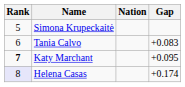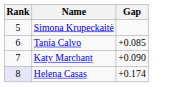 <table class="wikitable sortable" style="text-align:center">
 <tr>
 <th>Rank</th>
 <th>Name</th>
-<th>Nation</th>
 <th>Gap</th>
 </tr>
 <tr>
 <td>5</td>
 <td align=left><a href='#'>Simona Krupeckaitė</a></td>
-<td align=left></td>
 <td></td>
 </tr>
 <tr>
 <td>6</td>
 <td align=left><a href='#'>Tania Calvo</a></td>
-<td align=left></td>
-<td>+0.083</td>
+<td>+0.085</td>
 </tr>
 <tr>
-<td><strong>7</strong></td>
+<td>7</td>
 <td align=left><a href='#'>Katy Marchant</a></td>
-<td align=left></td>
-<td>+0.095</td>
+<td>+0.090</td>
 </tr>
 <tr>
 <td style="background: lavender;">8</td>
 <td align=left><a href='#'>Helena Casas</a></td>
-<td align=left></td>
 <td>+0.174</td>
 </tr>
 </table>
